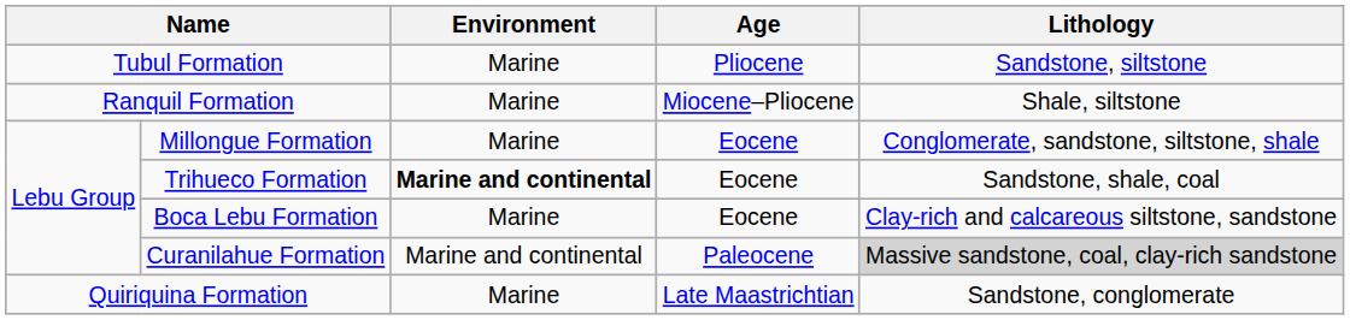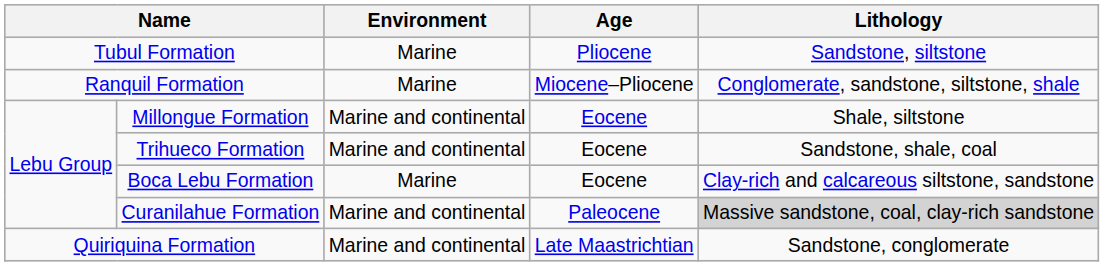 <table class="wikitable" style="text-align:center;font-size: 9pt">
 <tr>
 <th colspan="2">Name</th>
 <th>Environment</th>
 <th>Age</th>
 <th>Lithology</th>
 </tr>
 <tr>
 <td colspan="2"><a href='#'>Tubul Formation</a></td>
 <td>Marine</td>
 <td><a href='#'>Pliocene</a></td>
 <td><a href='#'>Sandstone</a>, <a href='#'>siltstone</a></td>
 </tr>
 <tr>
 <td colspan="2"><a href='#'>Ranquil Formation</a></td>
 <td>Marine</td>
 <td><a href='#'>Miocene</a>–Pliocene</td>
-<td>Shale, siltstone</td>
+<td><a href='#'>Conglomerate</a>, sandstone, siltstone, <a href='#'>shale</a></td>
 </tr>
 <tr>
 <td rowspan="4"><a href='#'>Lebu Group</a></td>
 <td><a href='#'>Millongue Formation</a></td>
-<td>Marine</td>
+<td>Marine and continental</td>
 <td><a href='#'>Eocene</a></td>
-<td><a href='#'>Conglomerate</a>, sandstone, siltstone, <a href='#'>shale</a></td>
+<td>Shale, siltstone</td>
 </tr>
 <tr>
 <td><a href='#'>Trihueco Formation</a></td>
-<td><strong>Marine and continental</strong></td>
+<td>Marine and continental</td>
 <td>Eocene</td>
 <td>Sandstone, shale, coal</td>
 </tr>
 <tr>
 <td><a href='#'>Boca Lebu Formation</a></td>
 <td>Marine</td>
 <td>Eocene</td>
 <td><a href='#'>Clay-rich</a> and <a href='#'>calcareous</a> siltstone, sandstone</td>
 </tr>
 <tr>
 <td><a href='#'>Curanilahue Formation</a></td>
 <td>Marine and continental</td>
 <td><a href='#'>Paleocene</a></td>
 <td style="background: lightgrey;">Massive sandstone, coal, clay-rich sandstone</td>
 </tr>
 <tr>
 <td colspan="2"><a href='#'>Quiriquina Formation</a></td>
-<td>Marine</td>
+<td>Marine and continental</td>
 <td><a href='#'>Late Maastrichtian</a></td>
 <td>Sandstone, conglomerate</td>
 </tr>
 </table>
